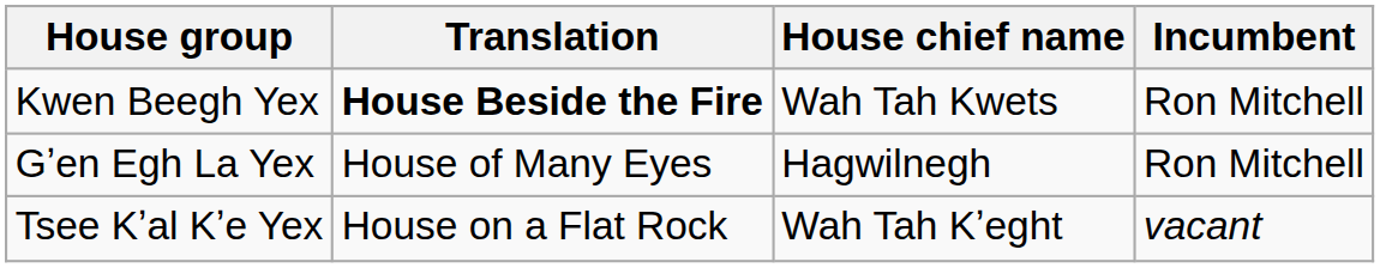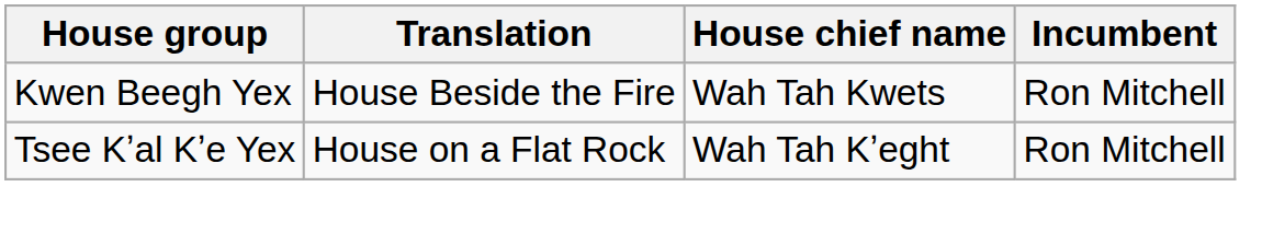 <table class="wikitable">
 <tr>
 <th>House group</th>
 <th>Translation</th>
 <th>House chief name</th>
 <th>Incumbent</th>
 </tr>
 <tr>
 <td>Kwen Beegh Yex</td>
-<td><strong>House Beside the Fire</strong></td>
+<td>House Beside the Fire</td>
 <td>Wah Tah Kwets</td>
-<td>Ron Mitchell</td>
-</tr>
-<tr>
-<td>Gʼen Egh La Yex</td>
-<td>House of Many Eyes</td>
-<td>Hagwilnegh</td>
 <td>Ron Mitchell</td>
 </tr>
 <tr>
 <td>Tsee Kʼal Kʼe Yex</td>
 <td>House on a Flat Rock</td>
 <td>Wah Tah Kʼeght</td>
-<td><em>vacant</em></td>
+<td>Ron Mitchell</td>
 </tr>
 </table>
